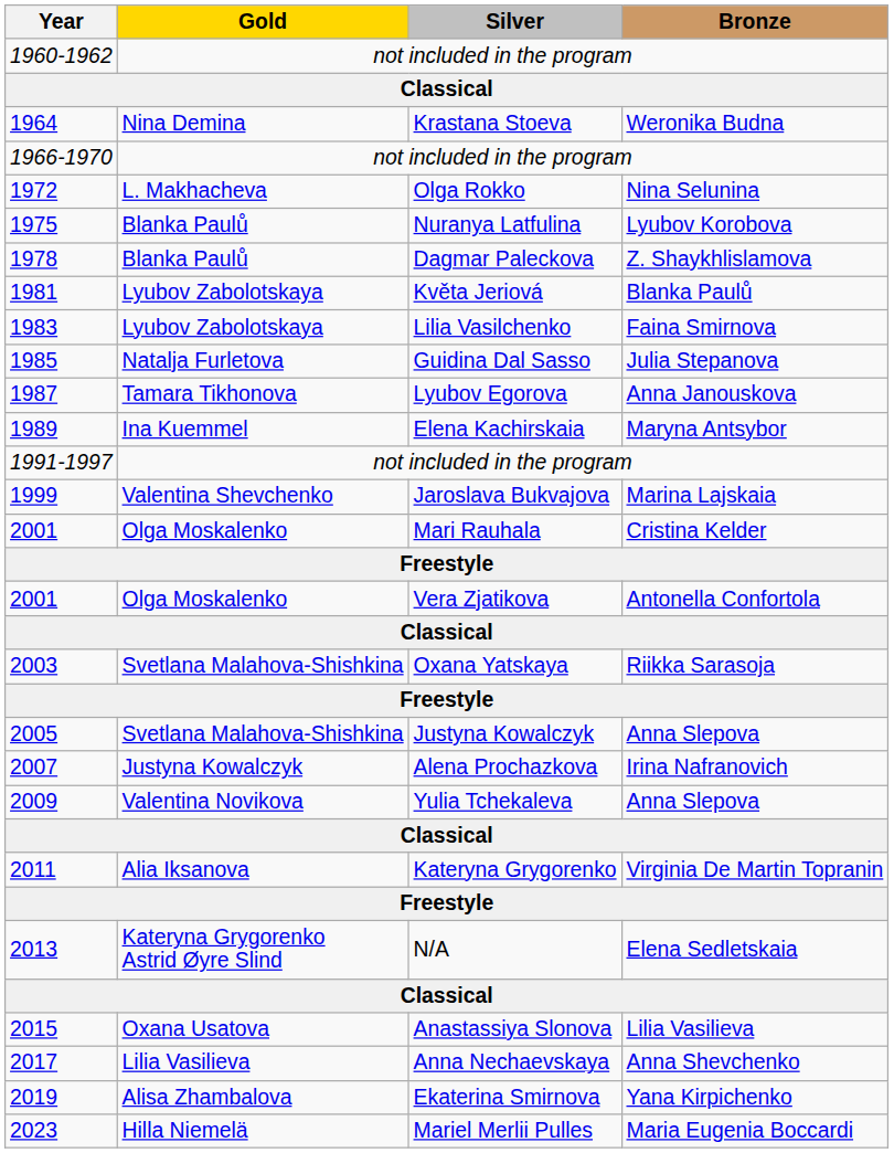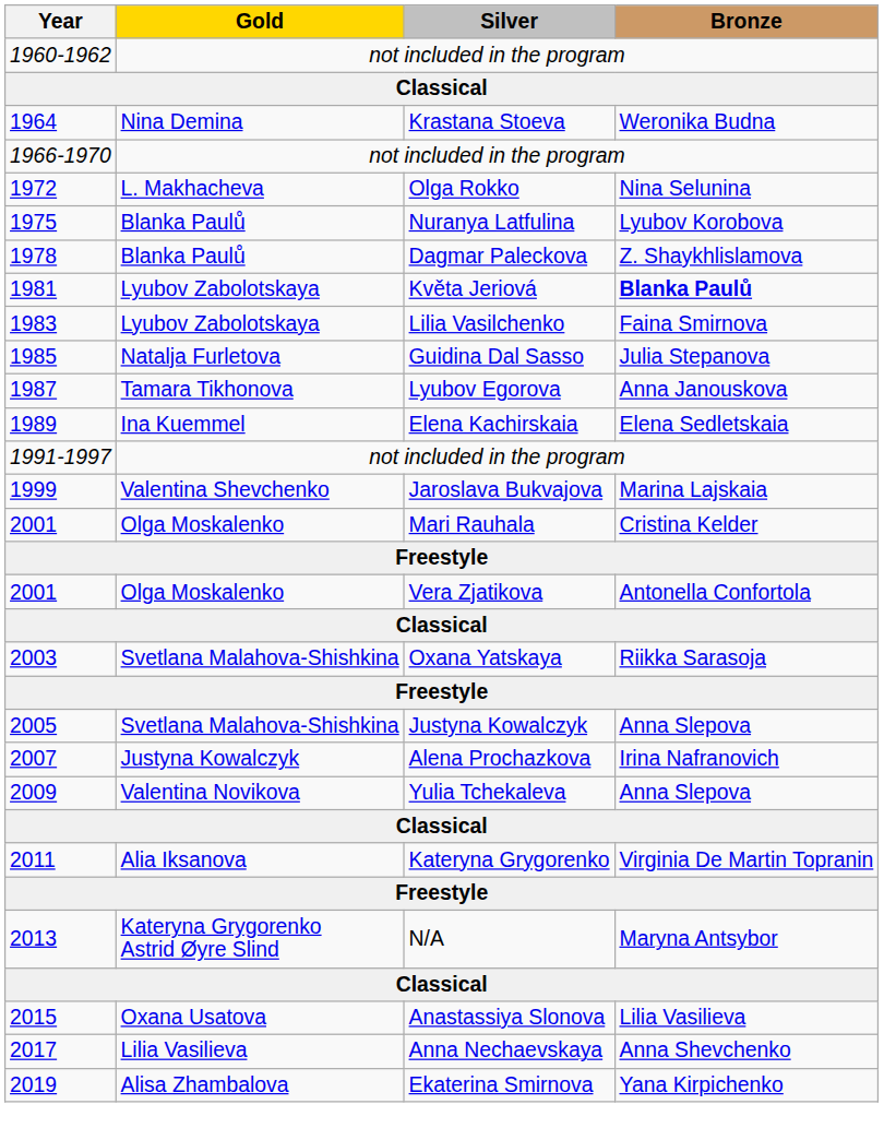 <table class="wikitable">
 <tr>
 <th>Year</th>
 <td align=center bgcolor=gold><strong>Gold</strong></td>
 <td align=center bgcolor=silver><strong>Silver</strong></td>
 <td align=center bgcolor=cc9966><strong>Bronze</strong></td>
 </tr>
 <tr>
 <td><em>1960-1962</em></td>
 <td colspan=3 align=center><em>not included in the program</em></td>
 </tr>
 <tr>
 <td colspan=4 align=center bgcolor=F0F0F0><strong>Classical</strong></td>
 </tr>
 <tr>
 <td><a href='#'>1964</a></td>
 <td> <a href='#'>Nina Demina</a></td>
 <td> <a href='#'>Krastana Stoeva</a></td>
 <td> <a href='#'>Weronika Budna</a></td>
 </tr>
 <tr>
 <td><em>1966-1970</em></td>
 <td colspan=3 align=center><em>not included in the program</em></td>
 </tr>
 <tr>
 <td><a href='#'>1972</a></td>
 <td> <a href='#'>L. Makhacheva</a></td>
 <td> <a href='#'>Olga Rokko</a></td>
 <td> <a href='#'>Nina Selunina</a></td>
 </tr>
 <tr>
 <td><a href='#'>1975</a></td>
 <td> <a href='#'>Blanka Paulů</a></td>
 <td> <a href='#'>Nuranya Latfulina</a></td>
 <td> <a href='#'>Lyubov Korobova</a></td>
 </tr>
 <tr>
 <td><a href='#'>1978</a></td>
 <td> <a href='#'>Blanka Paulů</a></td>
 <td> <a href='#'>Dagmar Paleckova</a></td>
 <td> <a href='#'>Z. Shaykhlislamova</a></td>
 </tr>
 <tr>
 <td><a href='#'>1981</a></td>
 <td> <a href='#'>Lyubov Zabolotskaya</a></td>
 <td> <a href='#'>Květa Jeriová</a></td>
-<td> <a href='#'>Blanka Paulů</a></td>
+<td><strong> <a href='#'>Blanka Paulů</a></strong></td>
 </tr>
 <tr>
 <td><a href='#'>1983</a></td>
 <td> <a href='#'>Lyubov Zabolotskaya</a></td>
 <td> <a href='#'>Lilia Vasilchenko</a></td>
 <td> <a href='#'>Faina Smirnova</a></td>
 </tr>
 <tr>
 <td><a href='#'>1985</a></td>
 <td> <a href='#'>Natalja Furletova</a></td>
 <td> <a href='#'>Guidina Dal Sasso</a></td>
 <td> <a href='#'>Julia Stepanova</a></td>
 </tr>
 <tr>
 <td><a href='#'>1987</a></td>
 <td> <a href='#'>Tamara Tikhonova</a></td>
 <td> <a href='#'>Lyubov Egorova</a></td>
 <td> <a href='#'>Anna Janouskova</a></td>
 </tr>
 <tr>
 <td><a href='#'>1989</a></td>
 <td> <a href='#'>Ina Kuemmel</a></td>
 <td> <a href='#'>Elena Kachirskaia</a></td>
-<td> <a href='#'>Maryna Antsybor</a></td>
+<td> <a href='#'>Elena Sedletskaia</a></td>
 </tr>
 <tr>
 <td><em>1991-1997</em></td>
 <td colspan=3 align=center><em>not included in the program</em></td>
 </tr>
 <tr>
 <td><a href='#'>1999</a></td>
 <td> <a href='#'>Valentina Shevchenko</a></td>
 <td> <a href='#'>Jaroslava Bukvajova</a></td>
 <td> <a href='#'>Marina Lajskaia</a></td>
 </tr>
 <tr>
 <td><a href='#'>2001</a></td>
 <td> <a href='#'>Olga Moskalenko</a></td>
 <td> <a href='#'>Mari Rauhala</a></td>
 <td> <a href='#'>Cristina Kelder</a></td>
 </tr>
 <tr>
 <td colspan=4 align=center bgcolor=F0F0F0><strong>Freestyle</strong></td>
 </tr>
 <tr>
 <td><a href='#'>2001</a></td>
 <td> <a href='#'>Olga Moskalenko</a></td>
 <td> <a href='#'>Vera Zjatikova</a></td>
 <td> <a href='#'>Antonella Confortola</a></td>
 </tr>
 <tr>
 <td colspan=4 align=center bgcolor=F0F0F0><strong>Classical</strong></td>
 </tr>
 <tr>
 <td><a href='#'>2003</a></td>
 <td> <a href='#'>Svetlana Malahova-Shishkina</a></td>
 <td> <a href='#'>Oxana Yatskaya</a></td>
 <td> <a href='#'>Riikka Sarasoja</a></td>
 </tr>
 <tr>
 <td colspan=4 align=center bgcolor=F0F0F0><strong>Freestyle</strong></td>
 </tr>
 <tr>
 <td><a href='#'>2005</a></td>
 <td> <a href='#'>Svetlana Malahova-Shishkina</a></td>
 <td> <a href='#'>Justyna Kowalczyk</a></td>
 <td> <a href='#'>Anna Slepova</a></td>
 </tr>
 <tr>
 <td><a href='#'>2007</a></td>
 <td> <a href='#'>Justyna Kowalczyk</a></td>
 <td> <a href='#'>Alena Prochazkova</a></td>
 <td> <a href='#'>Irina Nafranovich</a></td>
 </tr>
 <tr>
 <td><a href='#'>2009</a></td>
 <td> <a href='#'>Valentina Novikova</a></td>
 <td> <a href='#'>Yulia Tchekaleva</a></td>
 <td> <a href='#'>Anna Slepova</a></td>
 </tr>
 <tr>
 <td colspan=4 align=center bgcolor=F0F0F0><strong>Classical</strong></td>
 </tr>
 <tr>
 <td><a href='#'>2011</a></td>
 <td> <a href='#'>Alia Iksanova</a></td>
 <td> <a href='#'>Kateryna Grygorenko</a></td>
 <td> <a href='#'>Virginia De Martin Topranin</a></td>
 </tr>
 <tr>
 <td colspan=4 align=center bgcolor=F0F0F0><strong>Freestyle</strong></td>
 </tr>
 <tr>
 <td><a href='#'>2013</a></td>
 <td> <a href='#'>Kateryna Grygorenko</a><br> <a href='#'>Astrid Øyre Slind</a></td>
 <td>N/A</td>
-<td> <a href='#'>Elena Sedletskaia</a></td>
+<td> <a href='#'>Maryna Antsybor</a></td>
 </tr>
 <tr>
 <td colspan=4 align=center bgcolor=F0F0F0><strong>Classical</strong></td>
 </tr>
 <tr>
 <td><a href='#'>2015</a></td>
 <td> <a href='#'>Oxana Usatova</a></td>
 <td> <a href='#'>Anastassiya Slonova</a></td>
 <td> <a href='#'>Lilia Vasilieva</a></td>
 </tr>
 <tr>
 <td><a href='#'>2017</a></td>
 <td> <a href='#'>Lilia Vasilieva</a></td>
 <td> <a href='#'>Anna Nechaevskaya</a></td>
 <td> <a href='#'>Anna Shevchenko</a></td>
 </tr>
 <tr>
 <td><a href='#'>2019</a></td>
 <td> <a href='#'>Alisa Zhambalova</a></td>
 <td> <a href='#'>Ekaterina Smirnova</a></td>
 <td> <a href='#'>Yana Kirpichenko</a></td>
 </tr>
-<tr>
-<td><a href='#'>2023</a></td>
-<td> <a href='#'>Hilla Niemelä</a></td>
-<td> <a href='#'>Mariel Merlii Pulles</a></td>
-<td> <a href='#'>Maria Eugenia Boccardi</a></td>
-</tr>
 </table>
